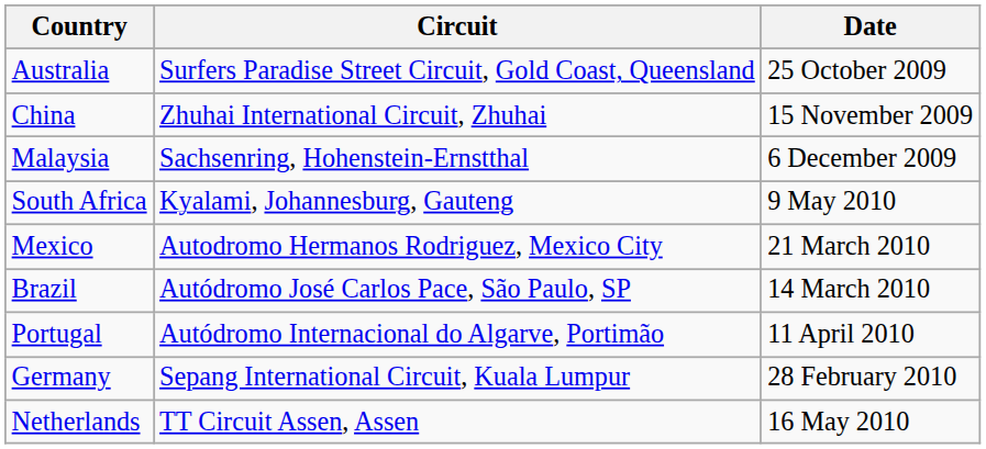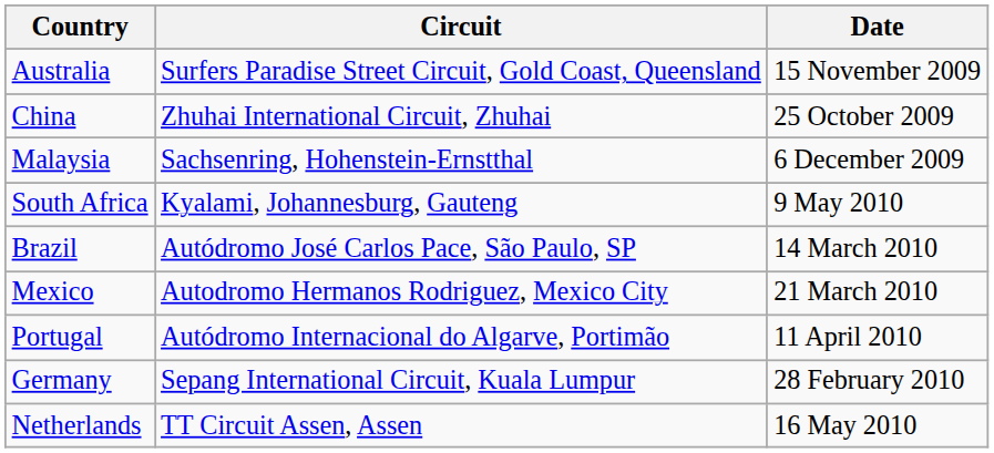 <table class="wikitable" style="font-size: 85%">
 <tr style="background:#efefef;">
 <th>Country</th>
 <th>Circuit</th>
 <th>Date</th>
 </tr>
 <tr>
 <td> <a href='#'>Australia</a></td>
 <td><a href='#'>Surfers Paradise Street Circuit</a>, <a href='#'>Gold Coast, Queensland</a></td>
-<td>25 October 2009</td>
+<td>15 November 2009</td>
 </tr>
 <tr>
 <td> <a href='#'>China</a></td>
 <td><a href='#'>Zhuhai International Circuit</a>, <a href='#'>Zhuhai</a></td>
-<td>15 November 2009</td>
+<td>25 October 2009</td>
 </tr>
 <tr>
 <td> <a href='#'>Malaysia</a></td>
 <td><a href='#'>Sachsenring</a>, <a href='#'>Hohenstein-Ernstthal</a></td>
 <td>6 December 2009</td>
 </tr>
 <tr>
 <td> <a href='#'>South Africa</a></td>
 <td><a href='#'>Kyalami</a>, <a href='#'>Johannesburg</a>, <a href='#'>Gauteng</a></td>
 <td>9 May 2010</td>
 </tr>
 <tr>
+<td> <a href='#'>Brazil</a></td>
+<td><a href='#'>Autódromo José Carlos Pace</a>, <a href='#'>São Paulo</a>, <a href='#'>SP</a></td>
+<td>14 March 2010</td>
+</tr>
+<tr>
 <td> <a href='#'>Mexico</a></td>
 <td><a href='#'>Autodromo Hermanos Rodriguez</a>, <a href='#'>Mexico City</a></td>
 <td>21 March 2010</td>
-</tr>
-<tr>
-<td> <a href='#'>Brazil</a></td>
-<td><a href='#'>Autódromo José Carlos Pace</a>, <a href='#'>São Paulo</a>, <a href='#'>SP</a></td>
-<td>14 March 2010</td>
 </tr>
 <tr>
 <td> <a href='#'>Portugal</a></td>
 <td><a href='#'>Autódromo Internacional do Algarve</a>, <a href='#'>Portimão</a></td>
 <td>11 April 2010</td>
 </tr>
 <tr>
 <td> <a href='#'>Germany</a></td>
 <td><a href='#'>Sepang International Circuit</a>, <a href='#'>Kuala Lumpur</a></td>
 <td>28 February 2010</td>
 </tr>
 <tr>
 <td> <a href='#'>Netherlands</a></td>
 <td><a href='#'>TT Circuit Assen</a>, <a href='#'>Assen</a></td>
 <td>16 May 2010</td>
 </tr>
 </table>
